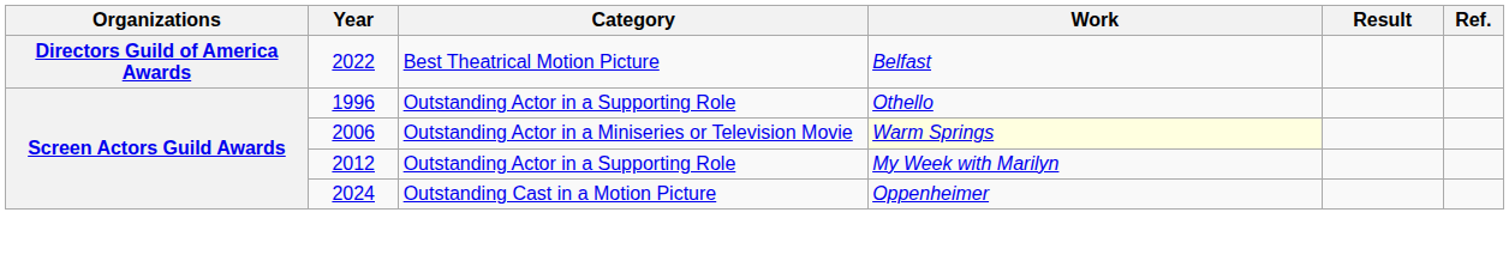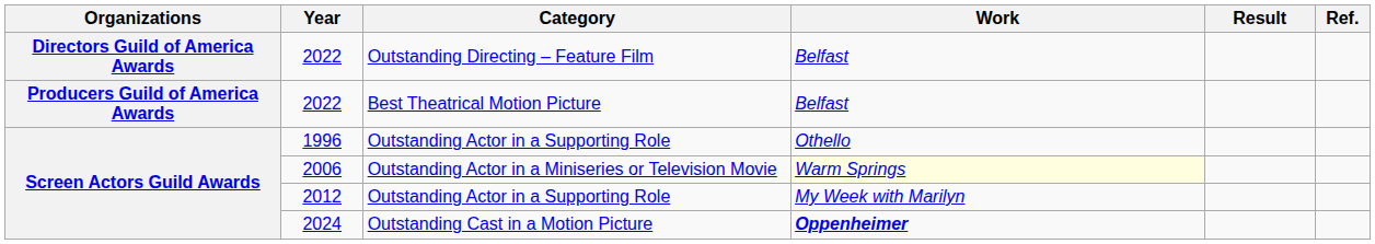 <table class="wikitable sortable plainrowheaders">
 <tr>
 <th scope="col" style="width:20%;">Organizations</th>
 <th scope="col" style="width:6%;">Year</th>
 <th scope="col" style="width:31%;">Category</th>
 <th scope="col" style="width:30%;">Work</th>
 <th scope="col" style="width:8%;">Result</th>
 <th scope="col" style="width:4%;" class="unsortable">Ref.</th>
 </tr>
 <tr>
 <th rowspan="1" scope="row"><a href='#'>Directors Guild of America Awards</a></th>
+<td style="text-align:center;"><a href='#'>2022</a></td>
+<td><a href='#'>Outstanding Directing – Feature Film</a></td>
+<td><em><a href='#'>Belfast</a></em></td>
+<td></td>
+<td style="text-align:center;"></td>
+</tr>
+<tr>
+<th rowspan="1" scope="row"><a href='#'>Producers Guild of America Awards</a></th>
 <td style="text-align:center;"><a href='#'>2022</a></td>
 <td><a href='#'>Best Theatrical Motion Picture</a></td>
 <td><em><a href='#'>Belfast</a></em></td>
 <td></td>
 <td style="text-align:center;"></td>
 </tr>
 <tr>
 <th rowspan="4" scope="row"><a href='#'>Screen Actors Guild Awards</a></th>
 <td style="text-align:center;"><a href='#'>1996</a></td>
 <td><a href='#'>Outstanding Actor in a Supporting Role</a></td>
 <td><em><a href='#'>Othello</a></em></td>
 <td></td>
 <td style="text-align:center;"></td>
 </tr>
 <tr>
 <td style="text-align:center;"><a href='#'>2006</a></td>
 <td><a href='#'>Outstanding Actor in a Miniseries or Television Movie</a></td>
 <td style="background: lightyellow;"><em><a href='#'>Warm Springs</a></em></td>
 <td></td>
 <td style="text-align:center;"></td>
 </tr>
 <tr>
 <td style="text-align:center;"><a href='#'>2012</a></td>
 <td><a href='#'>Outstanding Actor in a Supporting Role</a></td>
 <td><em><a href='#'>My Week with Marilyn</a></em></td>
 <td></td>
 <td style="text-align:center;"></td>
 </tr>
 <tr>
 <td style="text-align:center;"><a href='#'>2024</a></td>
 <td><a href='#'>Outstanding Cast in a Motion Picture</a></td>
-<td><em><a href='#'>Oppenheimer</a></em></td>
+<td><strong><em><a href='#'>Oppenheimer</a></em></strong></td>
 <td></td>
 <td style="text-align:center;"></td>
 </tr>
 </table>
